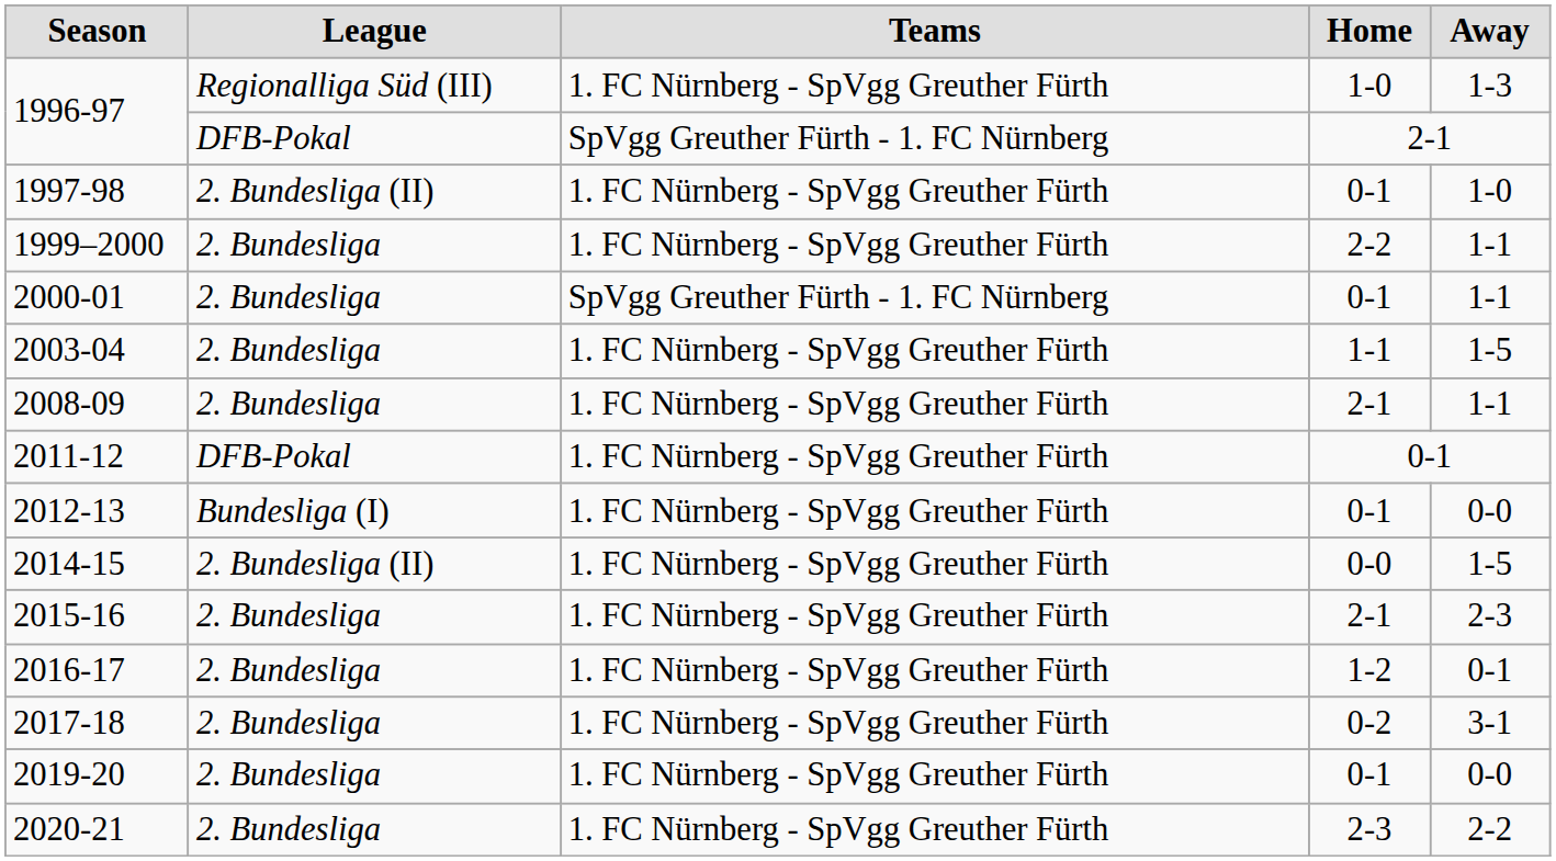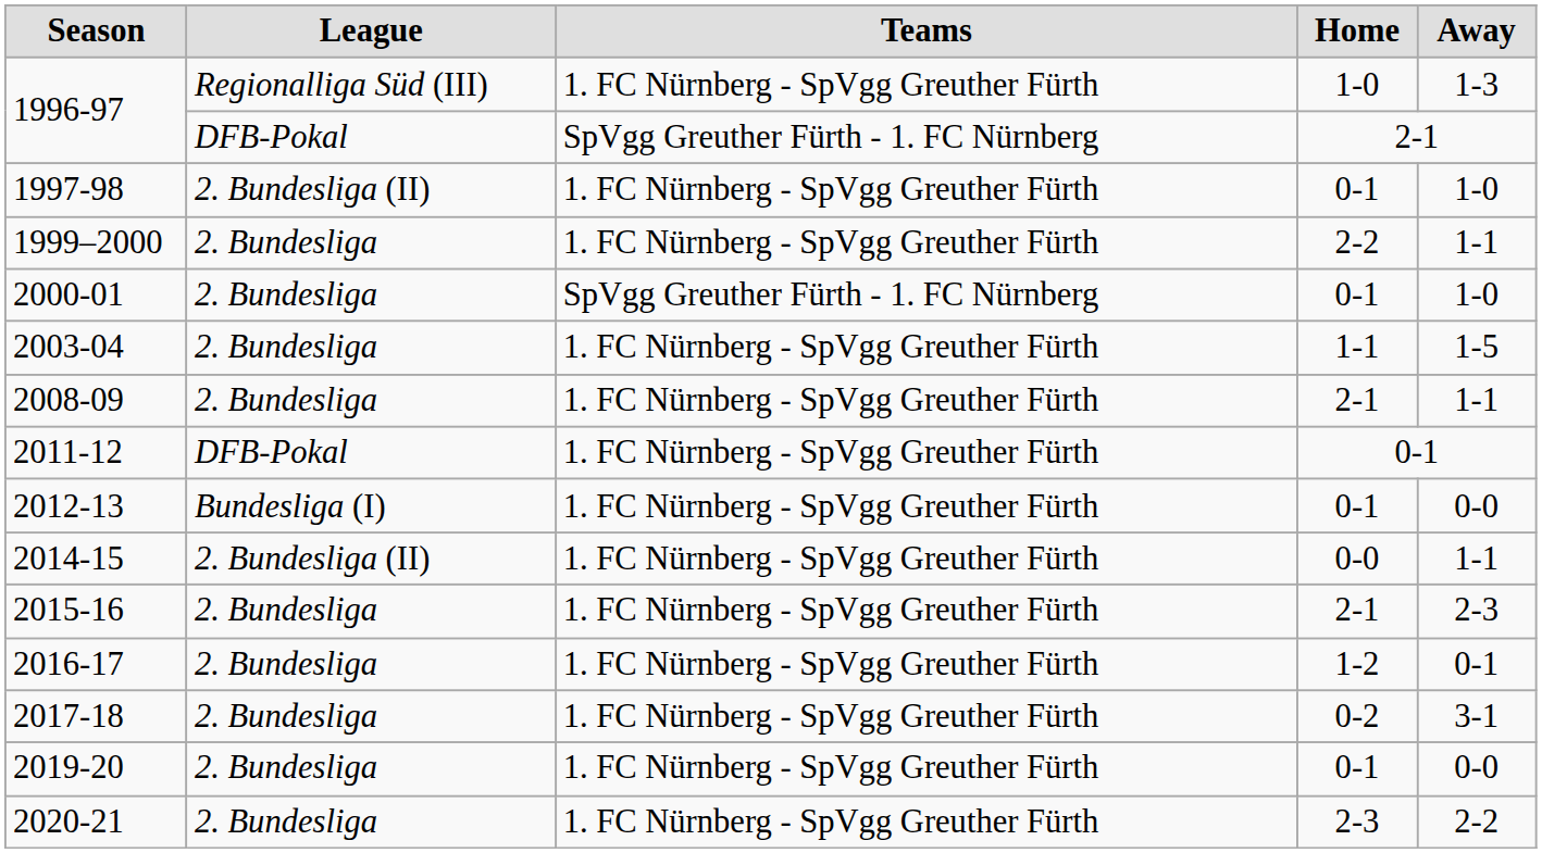 <table class="wikitable">
 <tr style="text-align:center; background:#dfdfdf;">
 <td style="width:80px;"><strong>Season</strong></td>
 <td style="width:170px;"><strong>League</strong></td>
 <td style="width:350px;"><strong>Teams</strong></td>
 <td style="width:50px;"><strong>Home</strong></td>
 <td style="width:50px;"><strong>Away</strong></td>
 </tr>
 <tr>
 <td style="text-align:left;" rowspan="2">1996-97</td>
 <td style="text-align:left;"><em>Regionalliga Süd</em> (III)</td>
 <td style="text-align:left;">1. FC Nürnberg - SpVgg Greuther Fürth</td>
 <td style="text-align:center;">1-0</td>
 <td style="text-align:center;">1-3</td>
 </tr>
 <tr>
 <td style="text-align:left;"><em>DFB-Pokal</em></td>
 <td style="text-align:left;">SpVgg Greuther Fürth - 1. FC Nürnberg</td>
 <td style="text-align:center;" colspan="2">2-1</td>
 </tr>
 <tr>
 <td style="text-align:left;">1997-98</td>
 <td style="text-align:left;"><em>2. Bundesliga</em> (II)</td>
 <td style="text-align:left;">1. FC Nürnberg - SpVgg Greuther Fürth</td>
 <td style="text-align:center;">0-1</td>
 <td style="text-align:center;">1-0</td>
 </tr>
 <tr>
 <td style="text-align:left;">1999–2000</td>
 <td style="text-align:left;"><em>2. Bundesliga</em></td>
 <td style="text-align:left;">1. FC Nürnberg - SpVgg Greuther Fürth</td>
 <td style="text-align:center;">2-2</td>
 <td style="text-align:center;">1-1</td>
 </tr>
 <tr>
 <td style="text-align:left;">2000-01</td>
 <td style="text-align:left;"><em>2. Bundesliga</em></td>
 <td style="text-align:left;">SpVgg Greuther Fürth - 1. FC Nürnberg</td>
 <td style="text-align:center;">0-1</td>
-<td style="text-align:center;">1-1</td>
+<td style="text-align:center;">1-0</td>
 </tr>
 <tr>
 <td style="text-align:left;">2003-04</td>
 <td style="text-align:left;"><em>2. Bundesliga</em></td>
 <td style="text-align:left;">1. FC Nürnberg - SpVgg Greuther Fürth</td>
 <td style="text-align:center;">1-1</td>
 <td style="text-align:center;">1-5</td>
 </tr>
 <tr>
 <td style="text-align:left;">2008-09</td>
 <td style="text-align:left;"><em>2. Bundesliga</em></td>
 <td style="text-align:left;">1. FC Nürnberg - SpVgg Greuther Fürth</td>
 <td style="text-align:center;">2-1</td>
 <td style="text-align:center;">1-1</td>
 </tr>
 <tr>
 <td style="text-align:left;">2011-12</td>
 <td style="text-align:left;"><em>DFB-Pokal</em></td>
 <td style="text-align:left;">1. FC Nürnberg - SpVgg Greuther Fürth</td>
 <td style="text-align:center;" colspan="2">0-1</td>
 </tr>
 <tr>
 <td style="text-align:left;">2012-13</td>
 <td style="text-align:left;"><em>Bundesliga</em> (I)</td>
 <td style="text-align:left;">1. FC Nürnberg - SpVgg Greuther Fürth</td>
 <td style="text-align:center;">0-1</td>
 <td style="text-align:center;">0-0</td>
 </tr>
 <tr>
 <td style="text-align:left;">2014-15</td>
 <td style="text-align:left;"><em>2. Bundesliga</em> (II)</td>
 <td style="text-align:left;">1. FC Nürnberg - SpVgg Greuther Fürth</td>
 <td style="text-align:center;">0-0</td>
-<td style="text-align:center;">1-5</td>
+<td style="text-align:center;">1-1</td>
 </tr>
 <tr>
 <td style="text-align:left;">2015-16</td>
 <td style="text-align:left;"><em>2. Bundesliga</em></td>
 <td style="text-align:left;">1. FC Nürnberg - SpVgg Greuther Fürth</td>
 <td style="text-align:center;">2-1</td>
 <td style="text-align:center;">2-3</td>
 </tr>
 <tr>
 <td style="text-align:left;">2016-17</td>
 <td style="text-align:left;"><em>2. Bundesliga</em></td>
 <td style="text-align:left;">1. FC Nürnberg - SpVgg Greuther Fürth</td>
 <td style="text-align:center;">1-2</td>
 <td style="text-align:center;">0-1</td>
 </tr>
 <tr>
 <td style="text-align:left;">2017-18</td>
 <td style="text-align:left;"><em>2. Bundesliga</em></td>
 <td style="text-align:left;">1. FC Nürnberg - SpVgg Greuther Fürth</td>
 <td style="text-align:center;">0-2</td>
 <td style="text-align:center;">3-1</td>
 </tr>
 <tr>
 <td style="text-align:left;">2019-20</td>
 <td style="text-align:left;"><em>2. Bundesliga</em></td>
 <td style="text-align:left;">1. FC Nürnberg - SpVgg Greuther Fürth</td>
 <td style="text-align:center;">0-1</td>
 <td style="text-align:center;">0-0</td>
 </tr>
 <tr>
 <td style="text-align:left;">2020-21</td>
 <td style="text-align:left;"><em>2. Bundesliga</em></td>
 <td style="text-align:left;">1. FC Nürnberg - SpVgg Greuther Fürth</td>
 <td style="text-align:center;">2-3</td>
 <td style="text-align:center;">2-2</td>
 </tr>
 </table>
